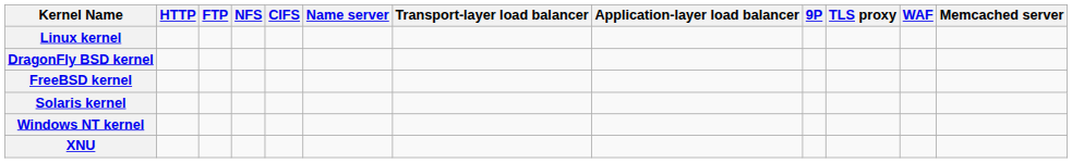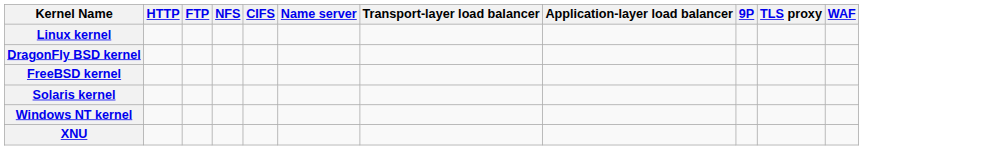 <table class="sortable wikitable" style="text-align: center; width: auto">
 <tr>
 <th>Kernel Name</th>
 <th><a href='#'>HTTP</a></th>
 <th><a href='#'>FTP</a></th>
 <th><a href='#'>NFS</a></th>
 <th><a href='#'>CIFS</a></th>
 <th><a href='#'>Name server</a></th>
 <th>Transport-layer load balancer</th>
 <th>Application-layer load balancer</th>
 <th><a href='#'>9P</a></th>
 <th><a href='#'>TLS</a> proxy</th>
 <th><a href='#'>WAF</a></th>
-<th>Memcached server</th>
 </tr>
 <tr>
 <th><a href='#'>Linux kernel</a></th>
-<td></td>
 <td></td>
 <td></td>
 <td></td>
 <td></td>
 <td></td>
 <td></td>
 <td></td>
 <td></td>
 <td></td>
 <td></td>
 </tr>
 <tr>
 <th><a href='#'>DragonFly BSD kernel</a></th>
 <td></td>
 <td></td>
 <td></td>
 <td></td>
 <td></td>
 <td></td>
 <td></td>
 <td></td>
 <td></td>
 <td></td>
-<td></td>
 </tr>
 <tr>
 <th><a href='#'>FreeBSD kernel</a></th>
-<td></td>
 <td></td>
 <td></td>
 <td></td>
 <td></td>
 <td></td>
 <td></td>
 <td></td>
 <td></td>
 <td></td>
 <td></td>
 </tr>
 <tr>
 <th><a href='#'>Solaris kernel</a></th>
 <td></td>
 <td></td>
 <td></td>
 <td></td>
 <td></td>
 <td></td>
 <td></td>
 <td></td>
 <td></td>
 <td></td>
-<td></td>
 </tr>
 <tr>
 <th><a href='#'>Windows NT kernel</a></th>
-<td></td>
 <td></td>
 <td></td>
 <td></td>
 <td></td>
 <td></td>
 <td></td>
 <td></td>
 <td></td>
 <td></td>
 <td></td>
 </tr>
 <tr>
 <th><a href='#'>XNU</a></th>
 <td></td>
 <td></td>
 <td></td>
 <td></td>
 <td></td>
 <td></td>
 <td></td>
 <td></td>
 <td></td>
 <td></td>
-<td></td>
 </tr>
 </table>
